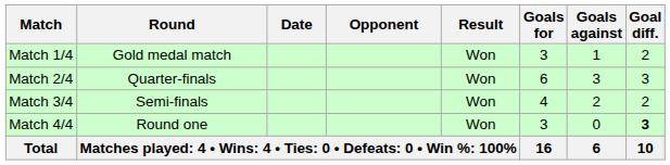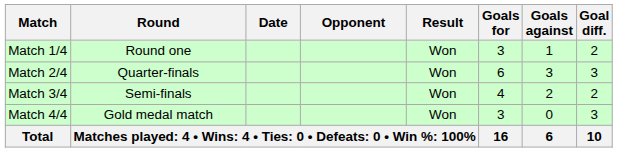 <table class="wikitable sortable" style="text-align: center; font-size: 85%; margin-left: 1em;">
 <tr>
 <th>Match</th>
 <th>Round</th>
 <th>Date</th>
 <th>Opponent</th>
 <th>Result</th>
 <th>Goals<br>for</th>
 <th>Goals<br>against</th>
 <th>Goal<br>diff.</th>
 </tr>
 <tr style="background-color: #ccffcc;">
 <td>Match 1/4</td>
-<td>Gold medal match</td>
+<td>Round one</td>
 <td style="text-align: right;"></td>
 <td style="text-align: left;"></td>
 <td>Won</td>
 <td>3</td>
 <td>1</td>
 <td>2</td>
 </tr>
 <tr style="background-color: #ccffcc;">
 <td>Match 2/4</td>
 <td>Quarter-finals</td>
 <td style="text-align: right;"></td>
 <td style="text-align: left;"></td>
 <td>Won</td>
 <td>6</td>
 <td>3</td>
 <td>3</td>
 </tr>
 <tr style="background-color: #ccffcc;">
 <td>Match 3/4</td>
 <td>Semi-finals</td>
 <td style="text-align: right;"></td>
 <td style="text-align: left;"></td>
 <td>Won</td>
 <td>4</td>
 <td>2</td>
 <td>2</td>
 </tr>
 <tr style="background-color: #ccffcc;">
 <td>Match 4/4</td>
-<td>Round one</td>
+<td>Gold medal match</td>
 <td style="text-align: right;"></td>
 <td style="text-align: left;"></td>
 <td>Won</td>
 <td>3</td>
 <td>0</td>
-<td><strong>3</strong></td>
+<td>3</td>
 </tr>
 <tr>
 <th>Total</th>
 <th colspan="4">Matches played: 4 • Wins: 4 • Ties: 0 • Defeats: 0 • Win %: 100%</th>
 <th>16</th>
 <th>6</th>
 <th>10</th>
 </tr>
 </table>
